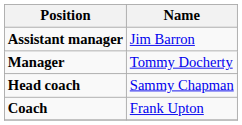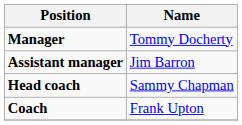 <table class="wikitable">
 <tr>
 <th>Position</th>
 <th>Name</th>
 </tr>
 <tr>
+<td><strong>Manager</strong></td>
+<td><a href='#'>Tommy Docherty</a></td>
+</tr>
+<tr>
 <td><strong>Assistant manager</strong></td>
 <td><a href='#'>Jim Barron</a></td>
-</tr>
-<tr>
-<td><strong>Manager</strong></td>
-<td><a href='#'>Tommy Docherty</a></td>
 </tr>
 <tr>
 <td><strong>Head coach</strong></td>
 <td><a href='#'>Sammy Chapman</a></td>
 </tr>
 <tr>
 <td><strong>Coach</strong></td>
 <td><a href='#'>Frank Upton</a></td>
 </tr>
 <tr>
 </tr>
 </table>
